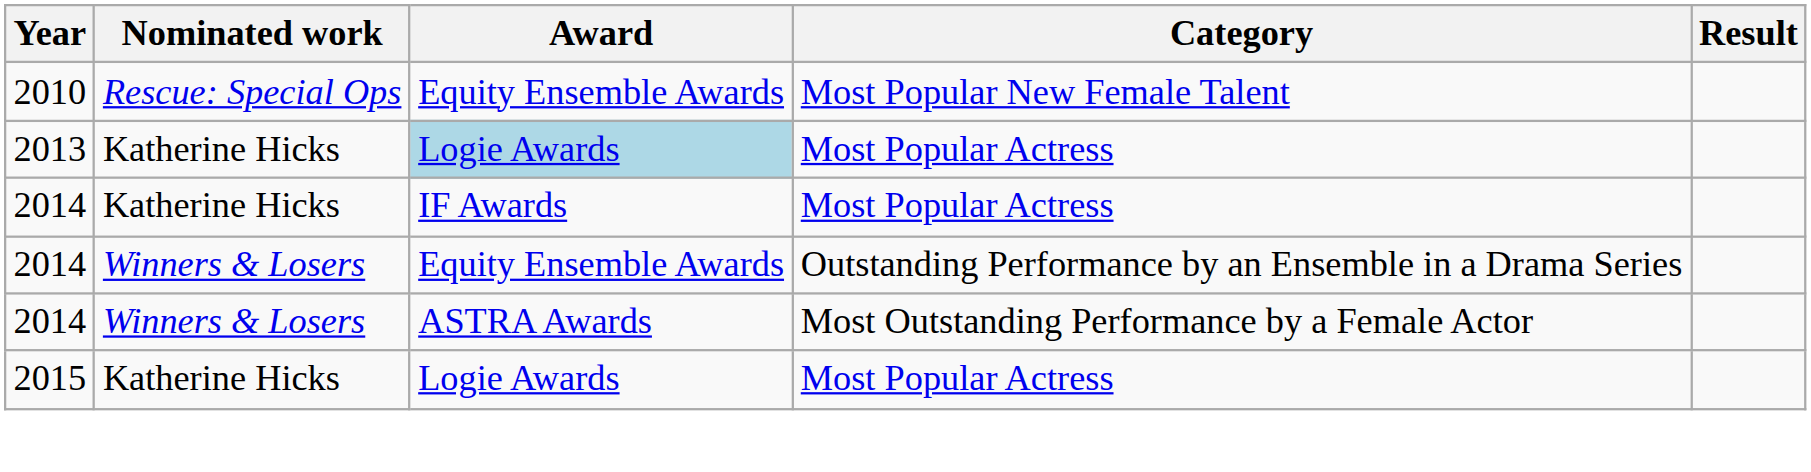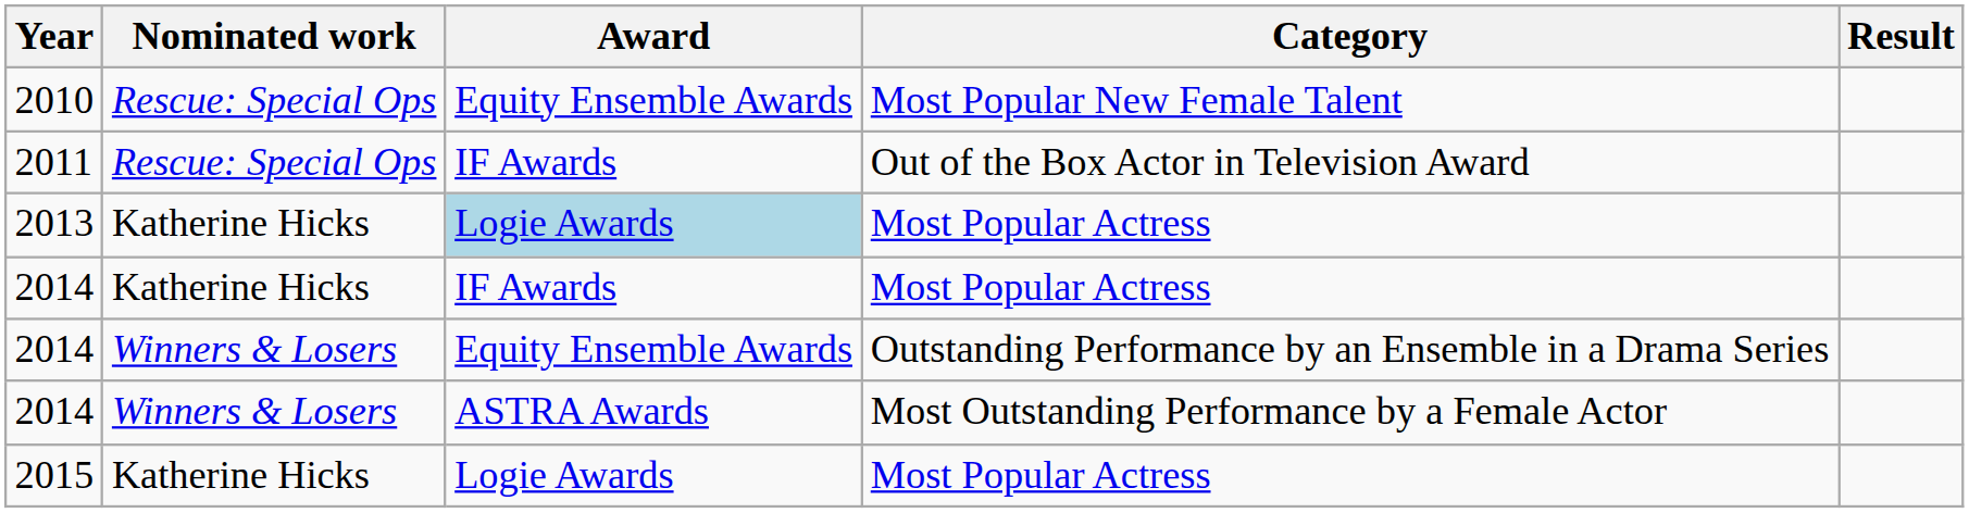 <table class="wikitable sortable">
 <tr>
 <th>Year</th>
 <th>Nominated work</th>
 <th>Award</th>
 <th>Category</th>
 <th>Result</th>
 </tr>
 <tr>
 <td>2010</td>
 <td><em><a href='#'>Rescue: Special Ops</a></em></td>
 <td><a href='#'>Equity Ensemble Awards</a></td>
 <td><a href='#'>Most Popular New Female Talent</a></td>
+<td></td>
+</tr>
+<tr>
+<td>2011</td>
+<td><em><a href='#'>Rescue: Special Ops</a></em></td>
+<td><a href='#'>IF Awards</a></td>
+<td>Out of the Box Actor in Television Award</td>
 <td></td>
 </tr>
 <tr>
 <td>2013</td>
 <td>Katherine Hicks</td>
 <td style="background: lightblue;"><a href='#'>Logie Awards</a></td>
 <td><a href='#'>Most Popular Actress</a></td>
 <td></td>
 </tr>
 <tr>
 <td>2014</td>
 <td>Katherine Hicks</td>
 <td><a href='#'>IF Awards</a></td>
 <td><a href='#'>Most Popular Actress</a></td>
 <td></td>
 </tr>
 <tr>
 <td>2014</td>
 <td><em><a href='#'>Winners & Losers</a></em></td>
 <td><a href='#'>Equity Ensemble Awards</a></td>
 <td>Outstanding Performance by an Ensemble in a Drama Series</td>
 <td></td>
 </tr>
 <tr>
 <td>2014</td>
 <td><em><a href='#'>Winners & Losers</a></em></td>
 <td><a href='#'>ASTRA Awards</a></td>
 <td>Most Outstanding Performance by a Female Actor</td>
 <td></td>
 </tr>
 <tr>
 <td>2015</td>
 <td>Katherine Hicks</td>
 <td><a href='#'>Logie Awards</a></td>
 <td><a href='#'>Most Popular Actress</a></td>
 <td></td>
 </tr>
 </table>
